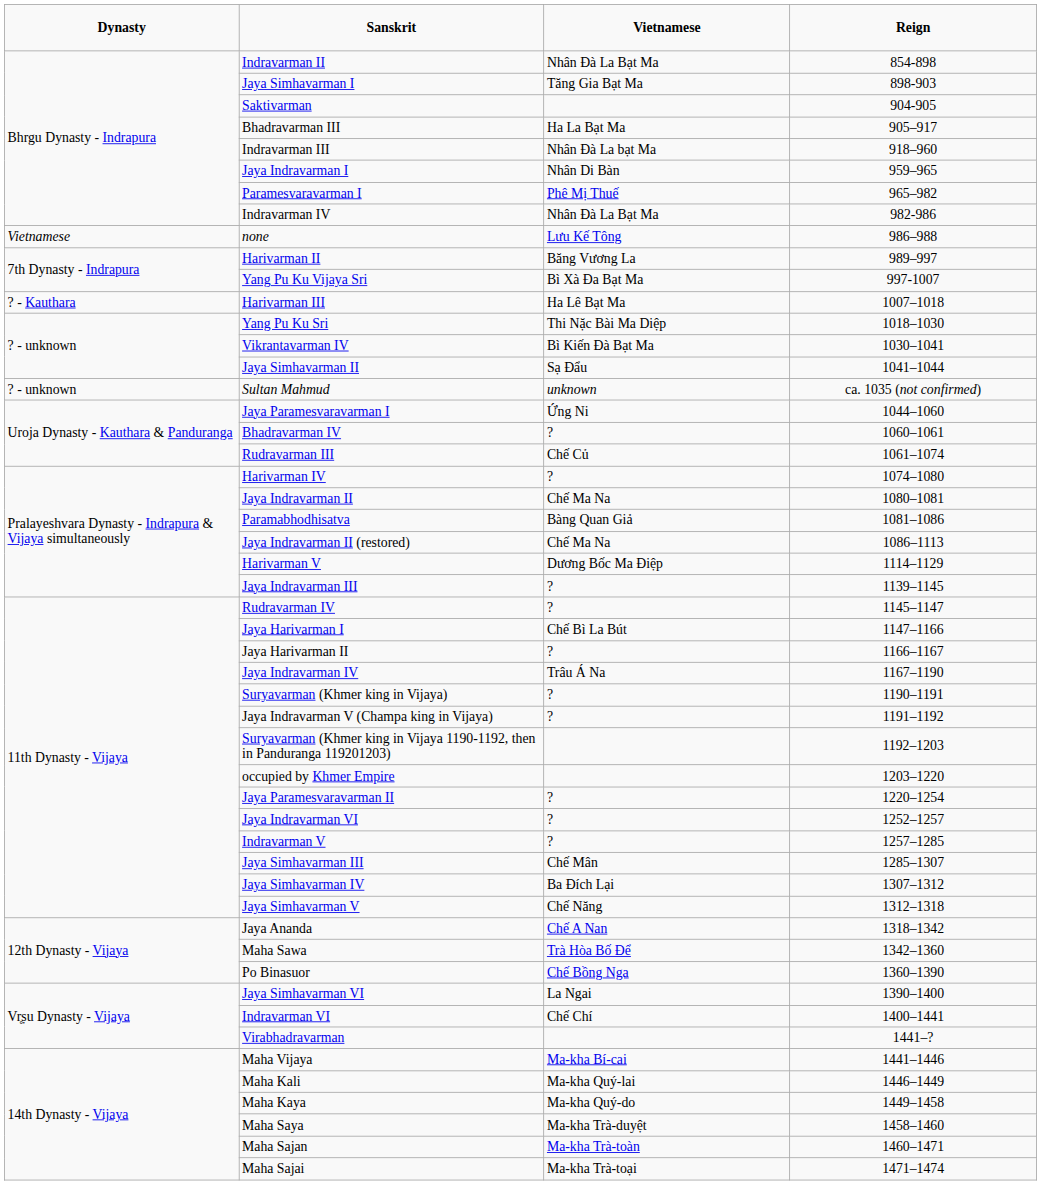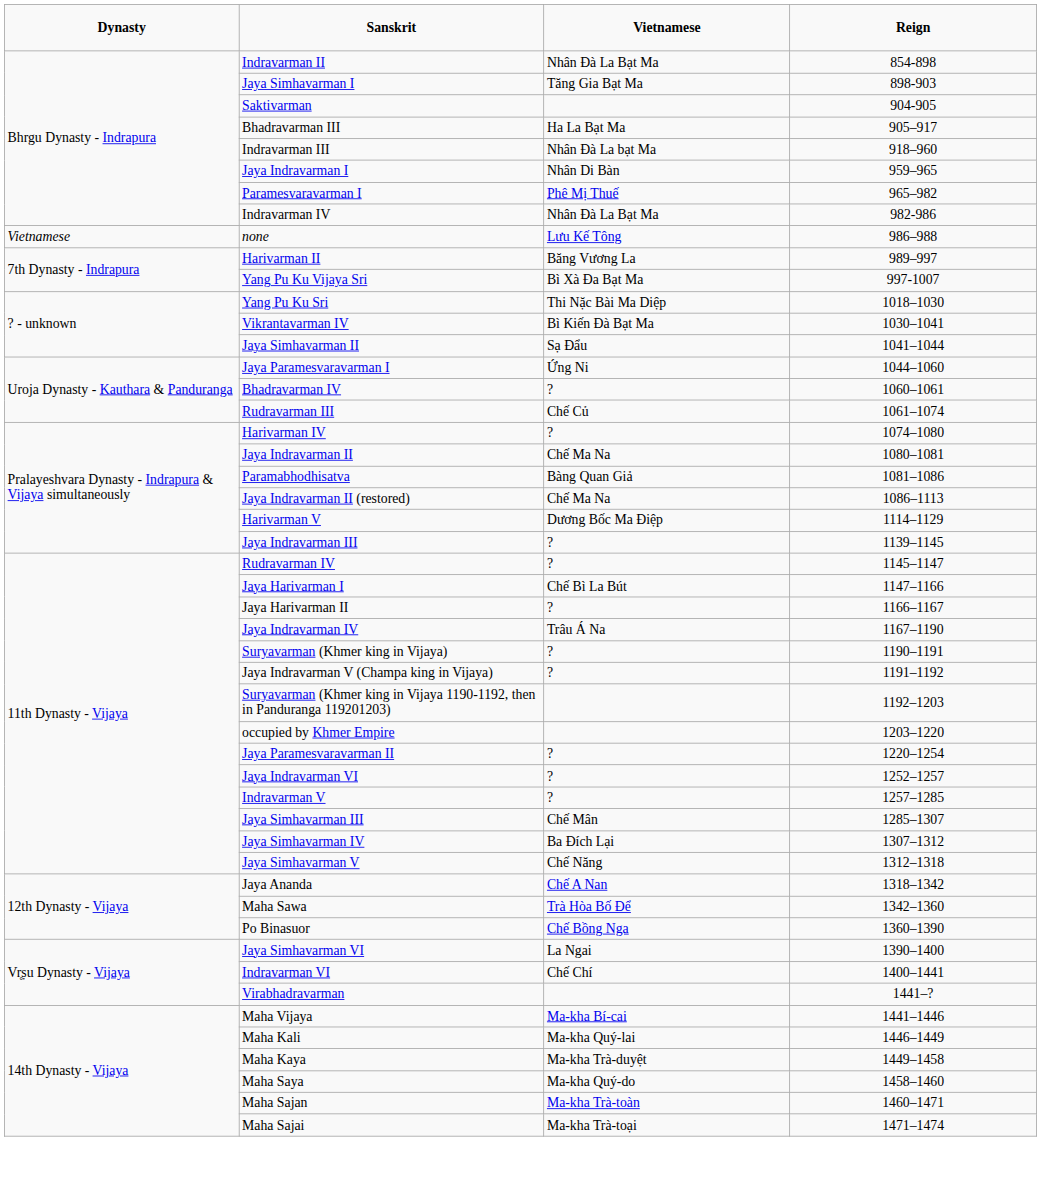 <table class="wikitable" style="border-collapse: collapse" width="95%" border="1" cellpadding="2">
 <tr>
 <td width="20%" height="47" align="center" valign="middle"><span><strong>Dynasty</strong></span></td>
 <td width="26%" height="47" align="center"><span><strong>Sanskrit</strong></span></td>
 <td width="21%" height="47" align="center"><span><strong>Vietnamese</strong></span></td>
 <td width="21%" height="47" align="center"><span><strong>Reign</strong></span></td>
 </tr>
 <tr>
 <td rowspan="8" valign="middle">Bhrgu Dynasty - <a href='#'>Indrapura</a></td>
 <td><a href='#'>Indravarman II</a></td>
 <td>Nhân Đà La Bạt Ma</td>
 <td align="center">854-898</td>
 </tr>
 <tr>
 <td><a href='#'>Jaya Simhavarman I</a></td>
 <td>Tăng Gia Bạt Ma</td>
 <td align="center">898-903</td>
 </tr>
 <tr>
 <td><a href='#'>Saktivarman</a></td>
 <td></td>
 <td align="center">904-905</td>
 </tr>
 <tr>
 <td>Bhadravarman III</td>
 <td>Ha La Bạt Ma</td>
 <td align="center">905–917</td>
 </tr>
 <tr>
 <td>Indravarman III</td>
 <td>Nhân Đà La bạt Ma</td>
 <td align="center">918–960</td>
 </tr>
 <tr>
 <td><a href='#'>Jaya Indravarman I</a></td>
 <td>Nhân Di Bàn</td>
 <td align="center">959–965</td>
 </tr>
 <tr>
 <td><a href='#'>Paramesvaravarman I</a></td>
 <td><a href='#'>Phê Mị Thuế</a></td>
 <td align="center">965–982</td>
 </tr>
 <tr>
 <td>Indravarman IV</td>
 <td>Nhân Đà La Bạt Ma</td>
 <td align="center">982-986</td>
 </tr>
 <tr>
 <td><em>Vietnamese</em></td>
 <td><em>none</em></td>
 <td><a href='#'>Lưu Kế Tông</a></td>
 <td align="center">986–988</td>
 </tr>
 <tr>
 <td rowspan="2" valign="middle">7th Dynasty - <a href='#'>Indrapura</a></td>
 <td><a href='#'>Harivarman II</a></td>
 <td>Băng Vương La</td>
 <td align="center">989–997</td>
 </tr>
 <tr>
 <td><a href='#'>Yang Pu Ku Vijaya Sri</a></td>
 <td>Bì Xà Đa Bạt Ma</td>
 <td align="center">997-1007</td>
 </tr>
 <tr>
-<td rowspan="1" valign="middle">? - <a href='#'>Kauthara</a></td>
-<td><a href='#'>Harivarman III</a></td>
-<td>Ha Lê Bạt Ma</td>
-<td align="center">1007–1018</td>
-</tr>
-<tr>
 <td rowspan="3" valign="middle">? - unknown</td>
 <td><a href='#'>Yang Pu Ku Sri</a></td>
 <td>Thi Nặc Bài Ma Diệp</td>
 <td align="center">1018–1030</td>
 </tr>
 <tr>
 <td><a href='#'>Vikrantavarman IV</a></td>
 <td>Bì Kiến Đà Bạt Ma</td>
 <td align="center">1030–1041</td>
 </tr>
 <tr>
 <td><a href='#'>Jaya Simhavarman II</a></td>
 <td>Sạ Đẩu</td>
 <td align="center">1041–1044</td>
-</tr>
-<tr>
-<td rowspan="1" valign="middle">? - unknown</td>
-<td><em>Sultan Mahmud</em></td>
-<td><em>unknown</em></td>
-<td align="center">ca. 1035 (<em>not confirmed</em>)</td>
 </tr>
 <tr>
 <td rowspan="3" valign="middle">Uroja Dynasty - <a href='#'>Kauthara</a> & <a href='#'>Panduranga</a></td>
 <td><a href='#'>Jaya Paramesvaravarman I</a></td>
 <td>Ứng Ni</td>
 <td align="center">1044–1060</td>
 </tr>
 <tr>
 <td><a href='#'>Bhadravarman IV</a></td>
 <td>?</td>
 <td align="center">1060–1061</td>
 </tr>
 <tr>
 <td><a href='#'>Rudravarman III</a></td>
 <td>Chế Củ</td>
 <td align="center">1061–1074</td>
 </tr>
 <tr>
 <td rowspan="6" valign="middle">Pralayeshvara Dynasty - <a href='#'>Indrapura</a> & <a href='#'>Vijaya</a> simultaneously</td>
 <td><a href='#'>Harivarman IV</a></td>
 <td>?</td>
 <td align="center">1074–1080</td>
 </tr>
 <tr>
 <td><a href='#'>Jaya Indravarman II</a></td>
 <td>Chế Ma Na</td>
 <td align="center">1080–1081</td>
 </tr>
 <tr>
 <td><a href='#'>Paramabhodhisatva</a></td>
 <td>Bàng Quan Giả</td>
 <td align="center">1081–1086</td>
 </tr>
 <tr>
 <td><a href='#'>Jaya Indravarman II</a> (restored)</td>
 <td>Chế Ma Na</td>
 <td align="center">1086–1113</td>
 </tr>
 <tr>
 <td><a href='#'>Harivarman V</a></td>
 <td>Dương Bốc Ma Điệp</td>
 <td align="center">1114–1129</td>
 </tr>
 <tr>
 <td><a href='#'>Jaya Indravarman III</a></td>
 <td>?</td>
 <td align="center">1139–1145</td>
 </tr>
 <tr>
 <td rowspan="14" valign="middle">11th Dynasty - <a href='#'>Vijaya</a></td>
 <td><a href='#'>Rudravarman IV</a></td>
 <td>?</td>
 <td align="center">1145–1147</td>
 </tr>
 <tr>
 <td><a href='#'>Jaya Harivarman I</a></td>
 <td>Chế Bì La Bút</td>
 <td align="center">1147–1166</td>
 </tr>
 <tr>
 <td>Jaya Harivarman II</td>
 <td>?</td>
 <td align="center">1166–1167</td>
 </tr>
 <tr>
 <td><a href='#'>Jaya Indravarman IV</a></td>
 <td>Trâu Á Na</td>
 <td align="center">1167–1190</td>
 </tr>
 <tr>
 <td><a href='#'>Suryavarman</a> (Khmer king in Vijaya)</td>
 <td>?</td>
 <td align="center">1190–1191</td>
 </tr>
 <tr>
 <td>Jaya Indravarman V (Champa king in Vijaya)</td>
 <td>?</td>
 <td align="center">1191–1192</td>
 </tr>
 <tr>
 <td><a href='#'>Suryavarman</a> (Khmer king in Vijaya 1190-1192, then in Panduranga 119201203)</td>
 <td></td>
 <td align="center">1192–1203</td>
 </tr>
 <tr>
 <td>occupied by <a href='#'>Khmer Empire</a></td>
 <td></td>
 <td align="center">1203–1220</td>
 </tr>
 <tr>
 <td><a href='#'>Jaya Paramesvaravarman II</a></td>
 <td>?</td>
 <td align="center">1220–1254</td>
 </tr>
 <tr>
 <td><a href='#'>Jaya Indravarman VI</a></td>
 <td>?</td>
 <td align="center">1252–1257</td>
 </tr>
 <tr>
 <td><a href='#'>Indravarman V</a></td>
 <td>?</td>
 <td align="center">1257–1285</td>
 </tr>
 <tr>
 <td><a href='#'>Jaya Simhavarman III</a></td>
 <td>Chế Mân</td>
 <td align="center">1285–1307</td>
 </tr>
 <tr>
 <td><a href='#'>Jaya Simhavarman IV</a></td>
 <td>Ba Đích Lại</td>
 <td align="center">1307–1312</td>
 </tr>
 <tr>
 <td><a href='#'>Jaya Simhavarman V</a></td>
 <td>Chế Năng</td>
 <td align="center">1312–1318</td>
 </tr>
 <tr>
 <td rowspan="3" valign="middle">12th Dynasty - <a href='#'>Vijaya</a></td>
 <td>Jaya Ananda</td>
 <td><a href='#'>Chế A Nan</a></td>
 <td align="center">1318–1342</td>
 </tr>
 <tr>
 <td>Maha Sawa</td>
 <td><a href='#'>Trà Hòa Bố Để</a></td>
 <td align="center">1342–1360</td>
 </tr>
 <tr>
 <td>Po Binasuor</td>
 <td><a href='#'>Chế Bồng Nga</a></td>
 <td align="center">1360–1390</td>
 </tr>
 <tr>
 <td rowspan="3" valign="middle">Vr̥ṣu Dynasty - <a href='#'>Vijaya</a></td>
 <td><a href='#'>Jaya Simhavarman VI</a></td>
 <td>La Ngai</td>
 <td align="center">1390–1400</td>
 </tr>
 <tr>
 <td><a href='#'>Indravarman VI</a></td>
 <td>Chế Chí</td>
 <td align="center">1400–1441</td>
 </tr>
 <tr>
 <td><a href='#'>Virabhadravarman</a></td>
 <td></td>
 <td align="center">1441–?</td>
 </tr>
 <tr>
 <td rowspan="6" valign="middle">14th Dynasty - <a href='#'>Vijaya</a></td>
 <td>Maha Vijaya</td>
 <td><a href='#'>Ma-kha Bí-cai</a></td>
 <td align="center">1441–1446</td>
 </tr>
 <tr>
 <td>Maha Kali</td>
 <td>Ma-kha Quý-lai</td>
 <td align="center">1446–1449</td>
 </tr>
 <tr>
 <td>Maha Kaya</td>
-<td>Ma-kha Quý-do</td>
+<td>Ma-kha Trà-duyệt</td>
 <td align="center">1449–1458</td>
 </tr>
 <tr>
 <td>Maha Saya</td>
-<td>Ma-kha Trà-duyệt</td>
+<td>Ma-kha Quý-do</td>
 <td align="center">1458–1460</td>
 </tr>
 <tr>
 <td>Maha Sajan</td>
 <td><a href='#'>Ma-kha Trà-toàn</a></td>
 <td align="center">1460–1471</td>
 </tr>
 <tr>
 <td>Maha Sajai</td>
 <td>Ma-kha Trà-toại</td>
 <td align="center">1471–1474</td>
 </tr>
 </table>
